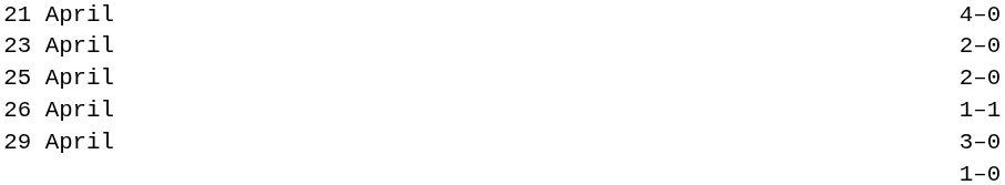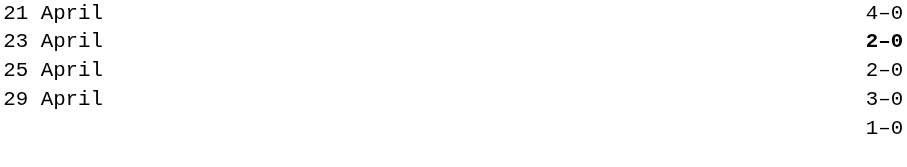 <table cellspacing=1 width=70%>
 <tr>
 <th width=25%></th>
 <th width=30%></th>
 <th width=15%></th>
 <th width=30%></th>
 </tr>
 <tr>
 <td>21 April</td>
 <td align=right></td>
 <td align=center>4–0</td>
 <td></td>
 </tr>
 <tr>
 <td>23 April</td>
 <td align=right></td>
-<td align=center>2–0</td>
+<td align=center><strong>2–0</strong></td>
 <td></td>
 </tr>
 <tr>
 <td>25 April</td>
 <td align=right></td>
 <td align=center>2–0</td>
-<td></td>
-</tr>
-<tr>
-<td>26 April</td>
-<td align=right></td>
-<td align=center>1–1</td>
 <td></td>
 </tr>
 <tr>
 <td>29 April</td>
 <td align=right></td>
 <td align=center>3–0</td>
 <td></td>
 </tr>
 <tr>
 <td></td>
 <td align=right></td>
 <td align=center>1–0</td>
 <td></td>
 </tr>
 </table>
